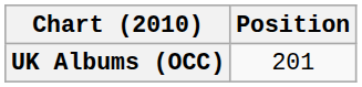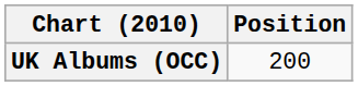 <table class="wikitable plainrowheaders" style="text-align:center">
 <tr>
 <th scope="col">Chart (2010)</th>
 <th scope="col">Position</th>
 </tr>
 <tr>
 <th scope="row">UK Albums (OCC)</th>
-<td>201</td>
+<td>200</td>
 </tr>
 </table>
